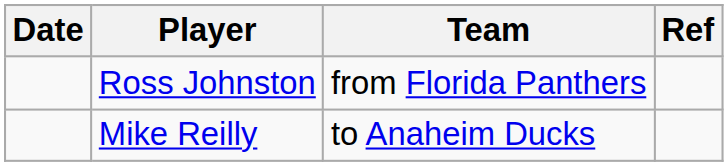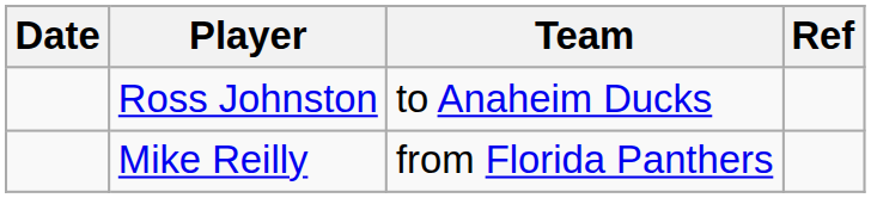 <table class="wikitable">
 <tr>
 <th>Date</th>
 <th>Player</th>
 <th>Team</th>
 <th>Ref</th>
 </tr>
 <tr>
 <td></td>
 <td><a href='#'>Ross Johnston</a></td>
-<td>from <a href='#'>Florida Panthers</a></td>
+<td>to <a href='#'>Anaheim Ducks</a></td>
 <td></td>
 </tr>
 <tr>
 <td></td>
 <td><a href='#'>Mike Reilly</a></td>
-<td>to <a href='#'>Anaheim Ducks</a></td>
+<td>from <a href='#'>Florida Panthers</a></td>
 <td></td>
 </tr>
 </table>
